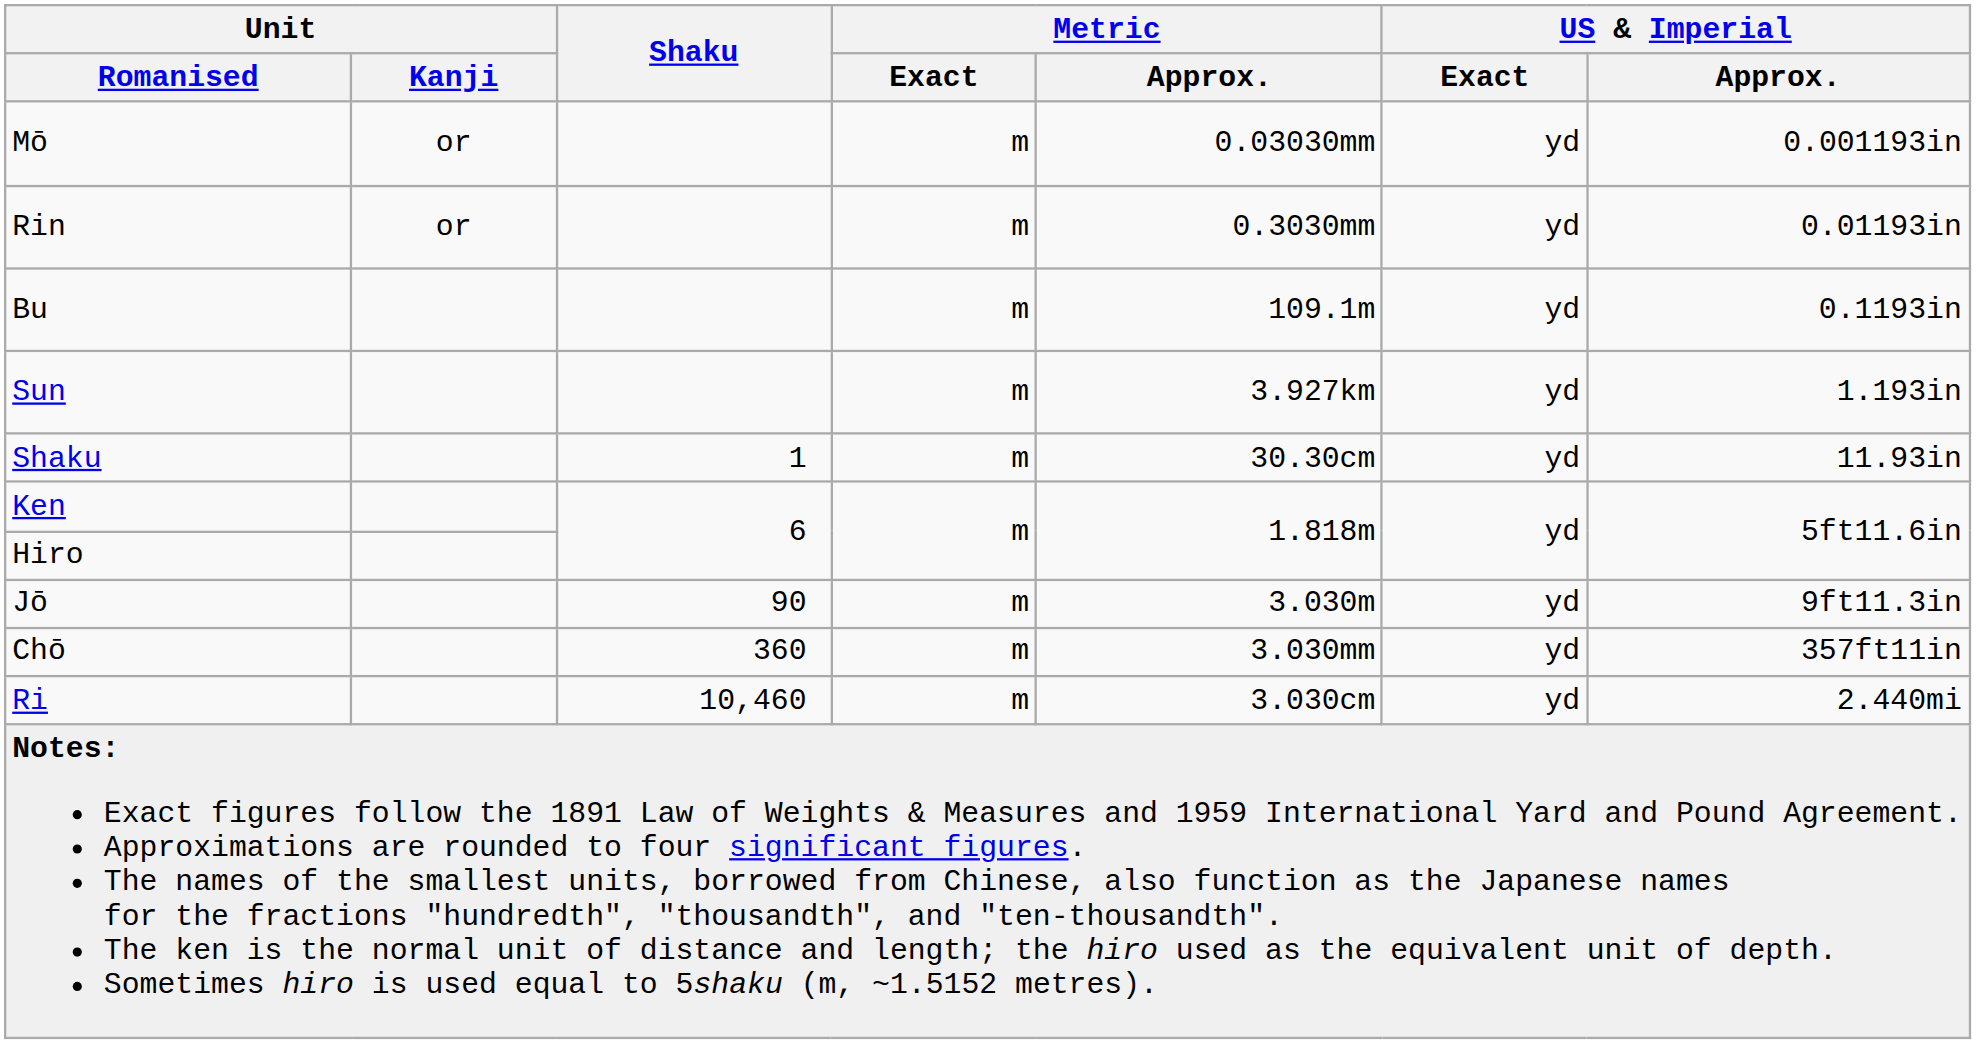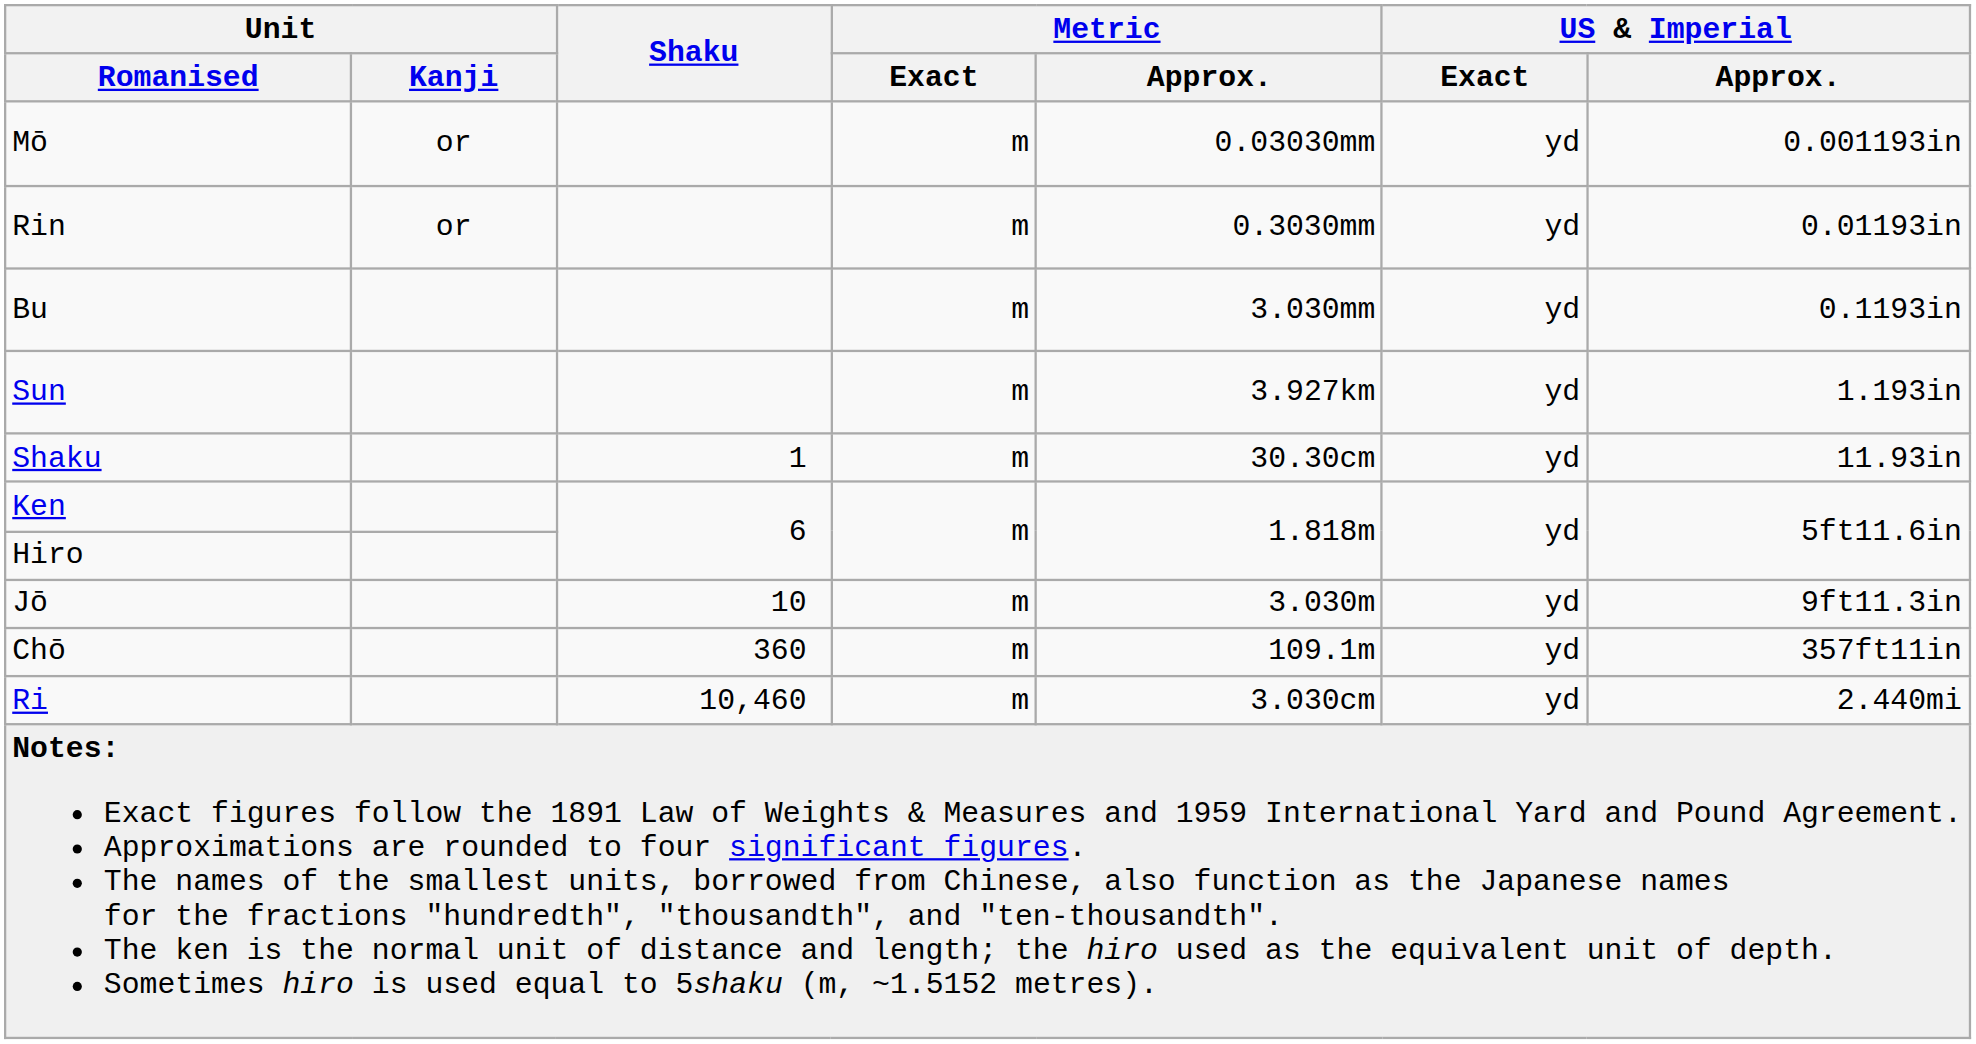 <table class=wikitable>
 <tr>
 <th colspan="2">Unit</th>
 <th rowspan="2"><a href='#'>Shaku</a></th>
 <th colspan="2"><a href='#'>Metric</a></th>
 <th colspan="2"><a href='#'>US</a> & <a href='#'>Imperial</a></th>
 </tr>
 <tr>
 <th><a href='#'>Romanised</a></th>
 <th><a href='#'>Kanji</a></th>
 <th>Exact</th>
 <th>Approx.</th>
 <th>Exact</th>
 <th>Approx.</th>
 </tr>
 <tr style="text-align: right">
 <td style="text-align:left;">Mō</td>
 <td align="center"> or </td>
 <td height="30pt">  </td>
 <td>m</td>
 <td>0.03030mm</td>
 <td>yd</td>
 <td>0.001193in</td>
 </tr>
 <tr style="text-align: right">
 <td style="text-align:left;">Rin</td>
 <td align="center"> or </td>
 <td height="30pt"> </td>
 <td>m</td>
 <td>0.3030mm</td>
 <td>yd</td>
 <td>0.01193in</td>
 </tr>
 <tr style="text-align: right">
 <td style="text-align:left;">Bu</td>
 <td align="center"></td>
 <td height="30pt"> </td>
 <td>m</td>
-<td>109.1m</td>
+<td>3.030mm</td>
 <td>yd</td>
 <td>0.1193in</td>
 </tr>
 <tr style="text-align: right">
 <td style="text-align:left;"><a href='#'>Sun</a></td>
 <td align="center"></td>
 <td height="30pt"> </td>
 <td>m</td>
 <td>3.927km</td>
 <td>yd</td>
 <td>1.193in</td>
 </tr>
 <tr style="text-align: right">
 <td style="text-align:left;"><a href='#'>Shaku</a></td>
 <td align="center"></td>
 <td>1 </td>
 <td> m</td>
 <td>30.30cm</td>
 <td>yd</td>
 <td>11.93in</td>
 </tr>
 <tr style="text-align: right">
 <td style="text-align:left;"><a href='#'>Ken</a></td>
 <td align="center"></td>
 <td rowspan=2>6 </td>
 <td rowspan=2> m</td>
 <td rowspan=2>1.818m</td>
 <td rowspan=2>yd</td>
 <td rowspan=2>5ft11.6in</td>
 </tr>
 <tr style="text-align: right">
 <td style="text-align:left;">Hiro</td>
 <td align="center"></td>
 </tr>
 <tr style="text-align: right">
 <td style="text-align:left;">Jō</td>
 <td align="center"></td>
-<td>90 </td>
+<td>10 </td>
 <td> m</td>
 <td>3.030m</td>
 <td>yd</td>
 <td>9ft11.3in</td>
 </tr>
 <tr style="text-align: right">
 <td style="text-align:left;">Chō</td>
 <td align="center"></td>
 <td>360 </td>
 <td> m</td>
-<td>3.030mm</td>
+<td>109.1m</td>
 <td>yd</td>
 <td>357ft11in</td>
 </tr>
 <tr style="text-align: right">
 <td style="text-align:left;"><a href='#'>Ri</a></td>
 <td align="center"></td>
 <td>10,460 </td>
 <td>m</td>
 <td>3.030cm</td>
 <td>yd</td>
 <td>2.440mi</td>
 </tr>
 <tr>
 <td colspan="13" bgcolor=#F0F0F0><strong>Notes:</strong><br><ul><li>Exact figures follow the 1891 Law of Weights & Measures and 1959 International Yard and Pound Agreement.</li><li>Approximations are rounded to four <a href='#'>significant figures</a>.</li><li>The names of the smallest units, borrowed from Chinese, also function as the Japanese names<br>for the fractions "hundredth", "thousandth", and "ten-thousandth".</li><li>The ken is the normal unit of distance and length; the <em>hiro</em> used as the equivalent unit of depth.</li><li>Sometimes <em>hiro</em> is used equal to 5<em>shaku</em> (m, ~1.5152 metres).</li></ul></td>
 </tr>
 </table>
